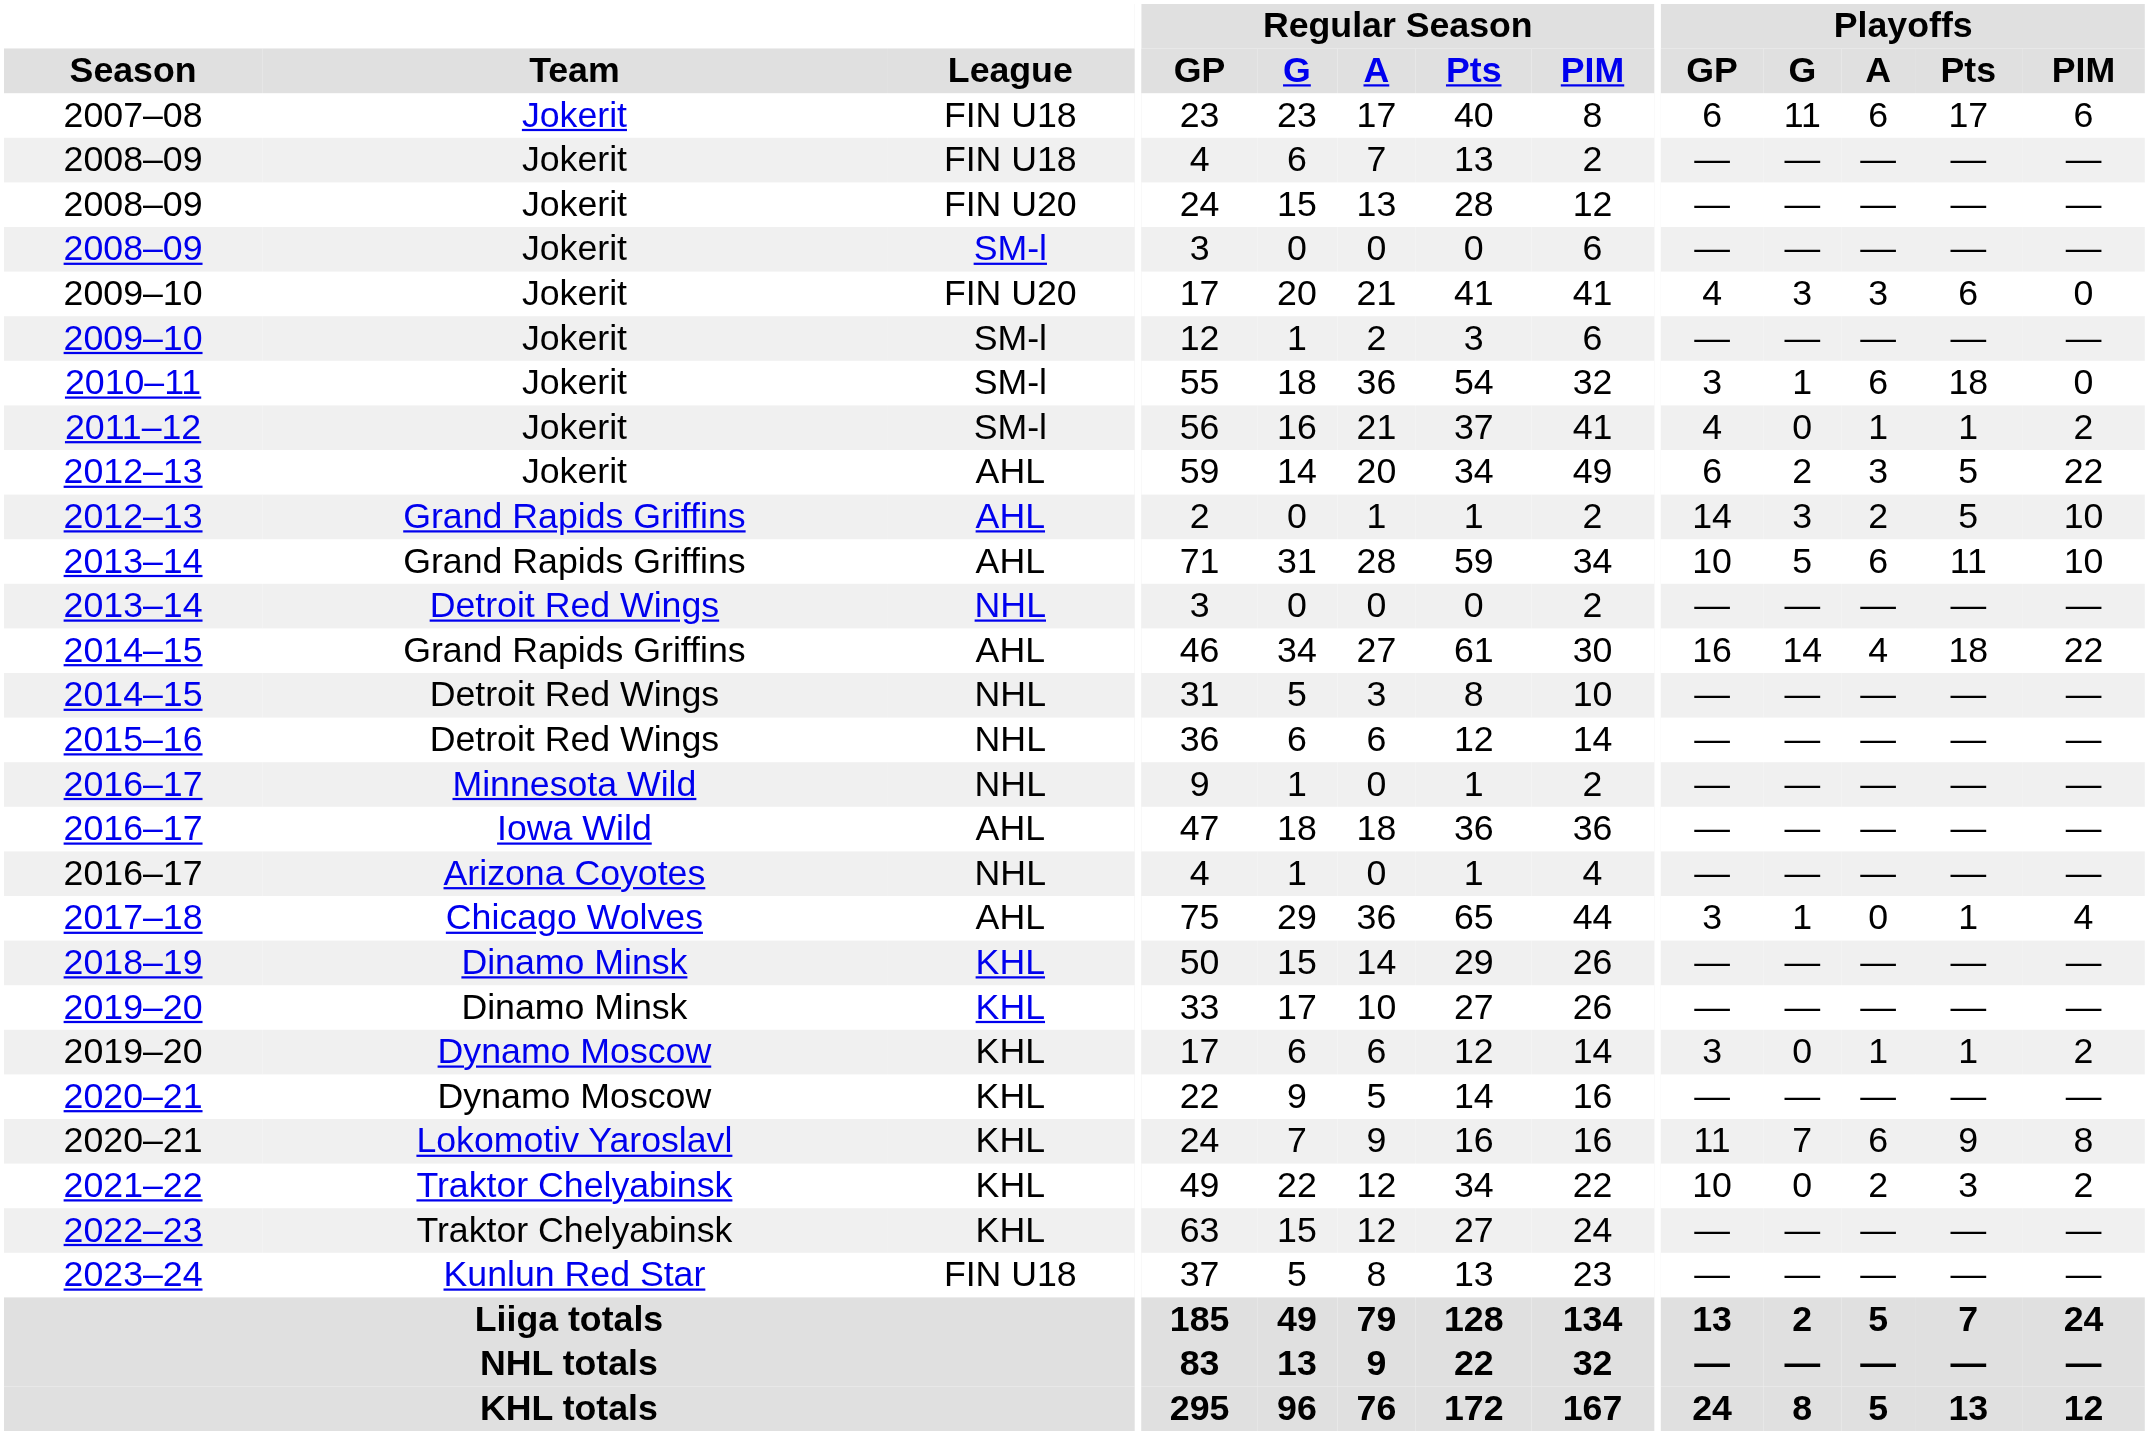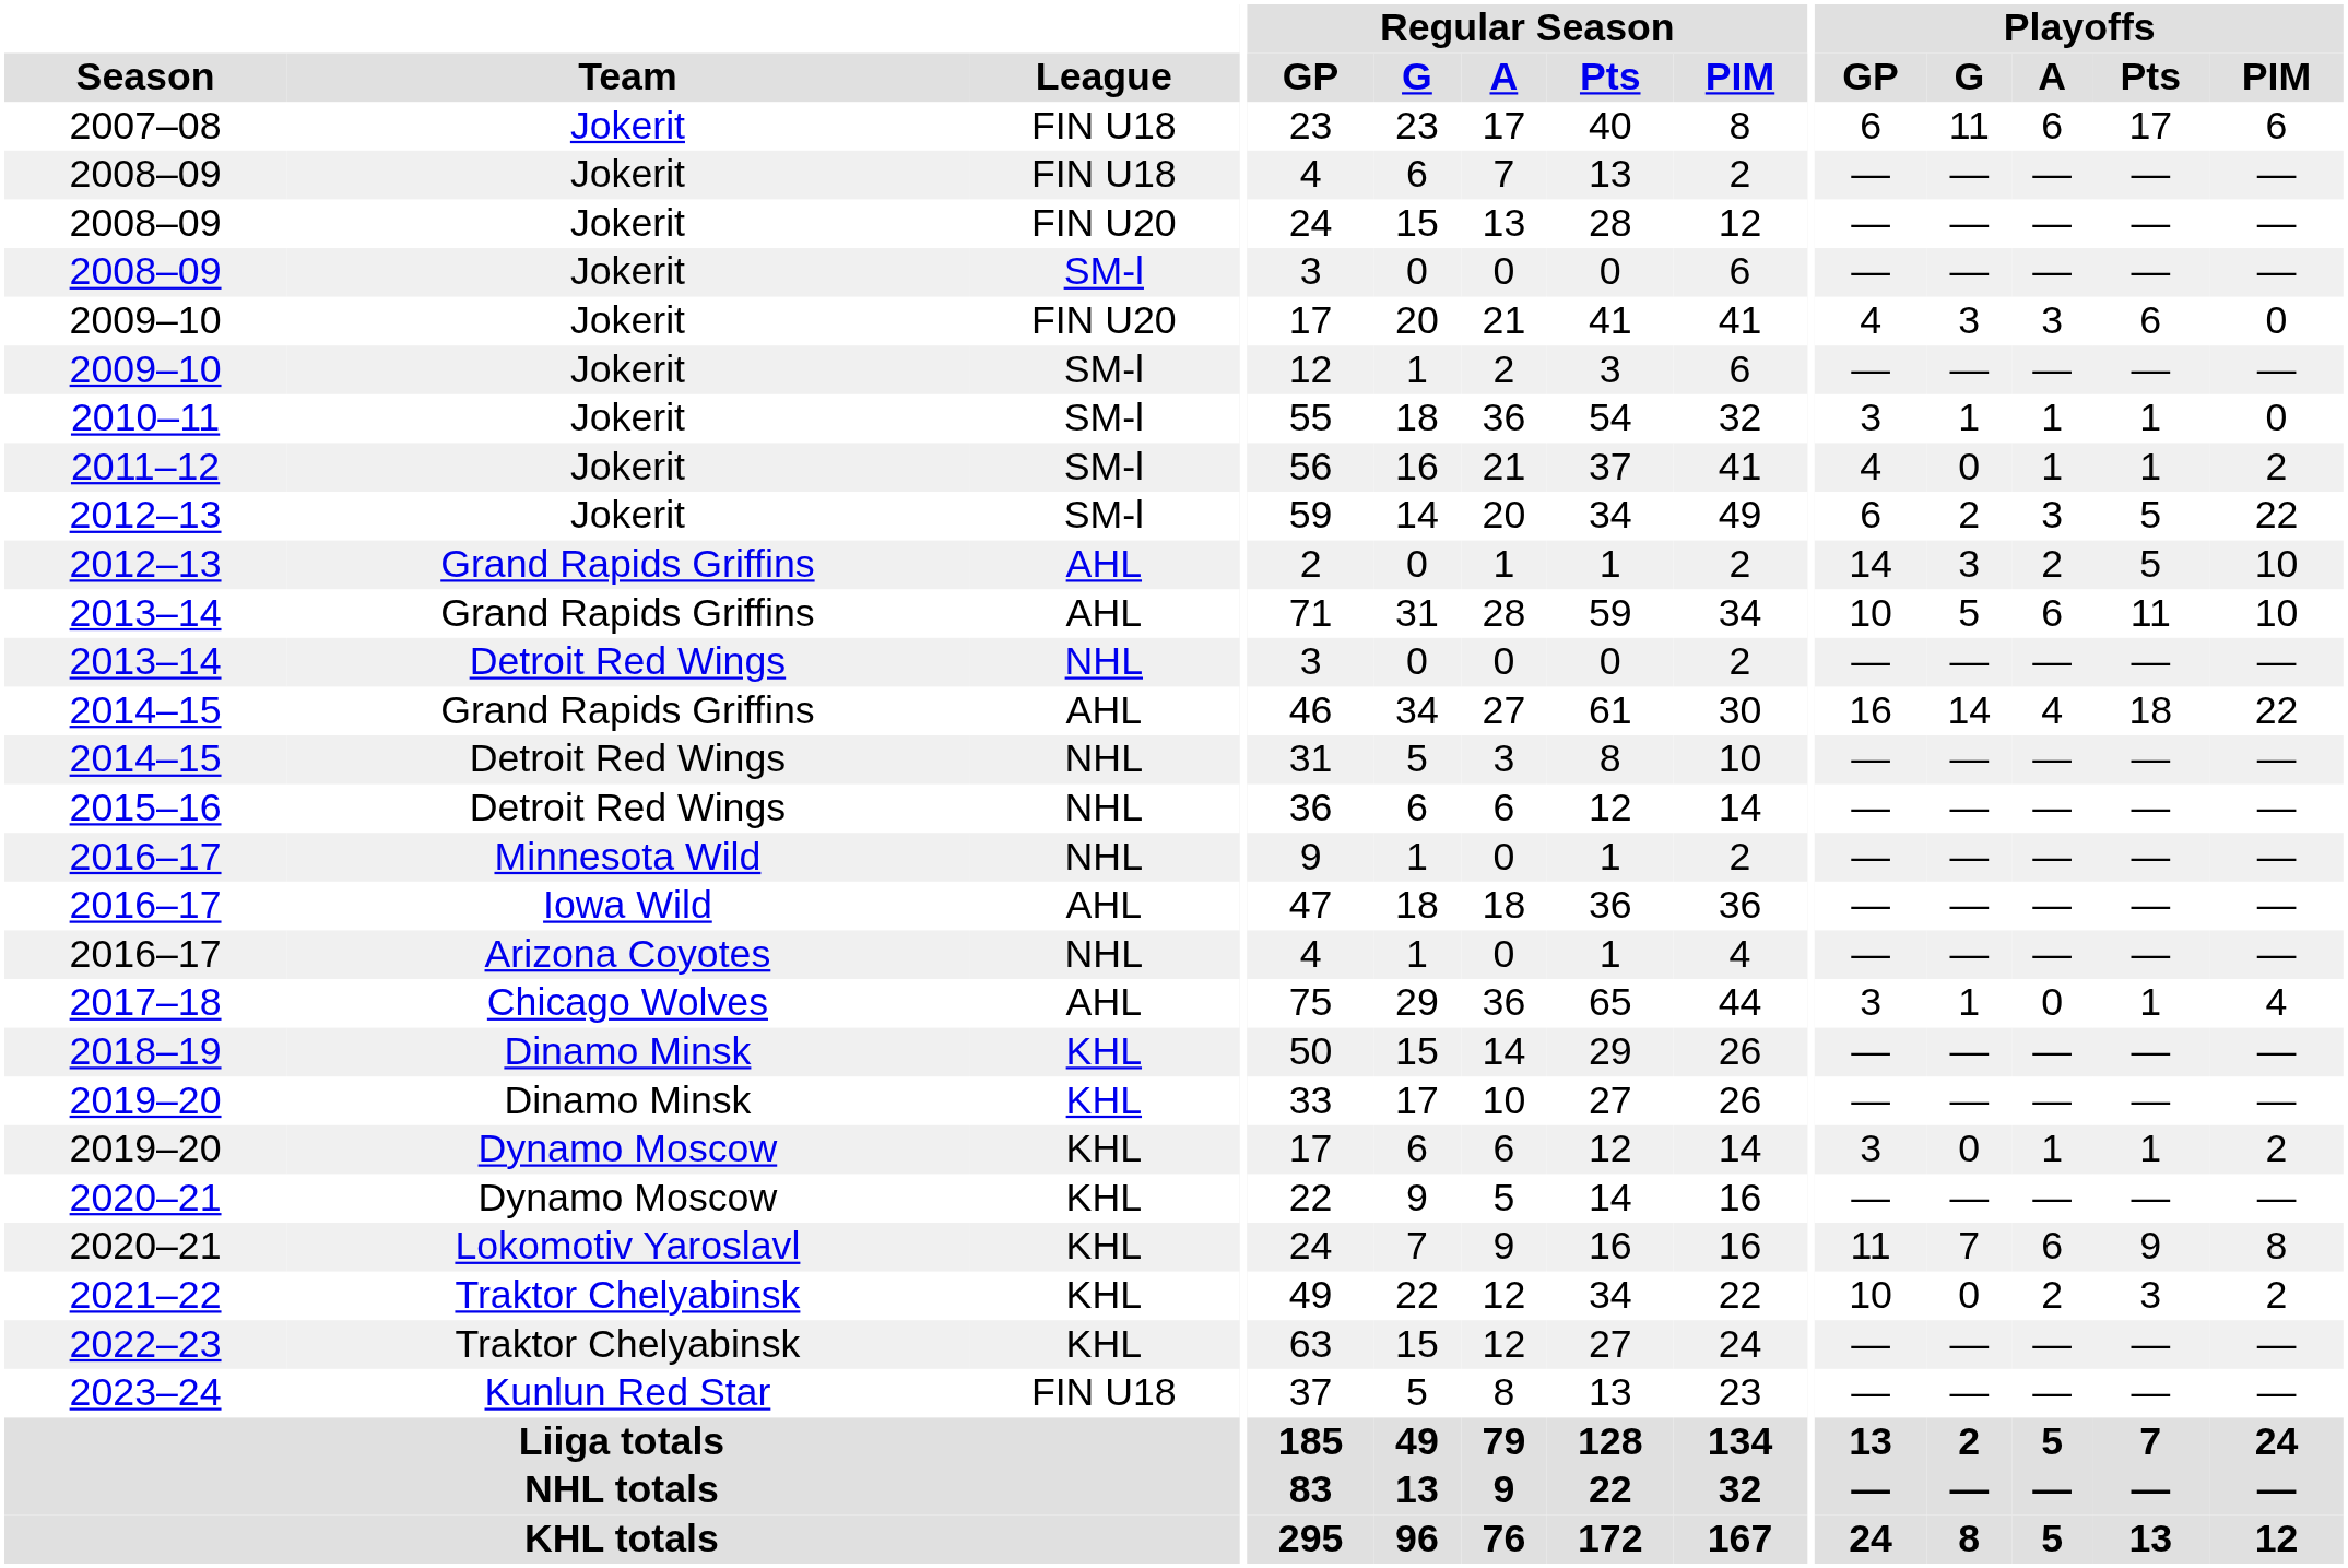 <table border="0" cellpadding="1" cellspacing="0" style="text-align:center; width:60em">
 <tr bgcolor="#e0e0e0">
 <th colspan="3" bgcolor="#ffffff"></th>
 <th rowspan="99" bgcolor="#ffffff"></th>
 <th colspan="5">Regular Season</th>
 <th rowspan="99" bgcolor="#ffffff"></th>
 <th colspan="5">Playoffs</th>
 </tr>
 <tr bgcolor="#e0e0e0">
 <th>Season</th>
 <th>Team</th>
 <th>League</th>
 <th>GP</th>
 <th><a href='#'>G</a></th>
 <th><a href='#'>A</a></th>
 <th><a href='#'>Pts</a></th>
 <th><a href='#'>PIM</a></th>
 <th>GP</th>
 <th>G</th>
 <th>A</th>
 <th>Pts</th>
 <th>PIM</th>
 </tr>
 <tr>
 <td>2007–08</td>
 <td><a href='#'>Jokerit</a></td>
 <td>FIN U18</td>
 <td>23</td>
 <td>23</td>
 <td>17</td>
 <td>40</td>
 <td>8</td>
 <td>6</td>
 <td>11</td>
 <td>6</td>
 <td>17</td>
 <td>6</td>
 </tr>
 <tr bgcolor="#f0f0f0">
 <td>2008–09</td>
 <td>Jokerit</td>
 <td>FIN U18</td>
 <td>4</td>
 <td>6</td>
 <td>7</td>
 <td>13</td>
 <td>2</td>
 <td>—</td>
 <td>—</td>
 <td>—</td>
 <td>—</td>
 <td>—</td>
 </tr>
 <tr>
 <td>2008–09</td>
 <td>Jokerit</td>
 <td>FIN U20</td>
 <td>24</td>
 <td>15</td>
 <td>13</td>
 <td>28</td>
 <td>12</td>
 <td>—</td>
 <td>—</td>
 <td>—</td>
 <td>—</td>
 <td>—</td>
 </tr>
 <tr bgcolor="#f0f0f0">
 <td><a href='#'>2008–09</a></td>
 <td>Jokerit</td>
 <td><a href='#'>SM-l</a></td>
 <td>3</td>
 <td>0</td>
 <td>0</td>
 <td>0</td>
 <td>6</td>
 <td>—</td>
 <td>—</td>
 <td>—</td>
 <td>—</td>
 <td>—</td>
 </tr>
 <tr>
 <td>2009–10</td>
 <td>Jokerit</td>
 <td>FIN U20</td>
 <td>17</td>
 <td>20</td>
 <td>21</td>
 <td>41</td>
 <td>41</td>
 <td>4</td>
 <td>3</td>
 <td>3</td>
 <td>6</td>
 <td>0</td>
 </tr>
 <tr bgcolor="#f0f0f0">
 <td><a href='#'>2009–10</a></td>
 <td>Jokerit</td>
 <td>SM-l</td>
 <td>12</td>
 <td>1</td>
 <td>2</td>
 <td>3</td>
 <td>6</td>
 <td>—</td>
 <td>—</td>
 <td>—</td>
 <td>—</td>
 <td>—</td>
 </tr>
 <tr>
 <td><a href='#'>2010–11</a></td>
 <td>Jokerit</td>
 <td>SM-l</td>
 <td>55</td>
 <td>18</td>
 <td>36</td>
 <td>54</td>
 <td>32</td>
 <td>3</td>
 <td>1</td>
-<td>6</td>
-<td>18</td>
+<td>1</td>
+<td>1</td>
 <td>0</td>
 </tr>
 <tr bgcolor="#f0f0f0">
 <td><a href='#'>2011–12</a></td>
 <td>Jokerit</td>
 <td>SM-l</td>
 <td>56</td>
 <td>16</td>
 <td>21</td>
 <td>37</td>
 <td>41</td>
 <td>4</td>
 <td>0</td>
 <td>1</td>
 <td>1</td>
 <td>2</td>
 </tr>
 <tr>
 <td><a href='#'>2012–13</a></td>
 <td>Jokerit</td>
-<td>AHL</td>
+<td>SM-l</td>
 <td>59</td>
 <td>14</td>
 <td>20</td>
 <td>34</td>
 <td>49</td>
 <td>6</td>
 <td>2</td>
 <td>3</td>
 <td>5</td>
 <td>22</td>
 </tr>
 <tr bgcolor="#f0f0f0">
 <td><a href='#'>2012–13</a></td>
 <td><a href='#'>Grand Rapids Griffins</a></td>
 <td><a href='#'>AHL</a></td>
 <td>2</td>
 <td>0</td>
 <td>1</td>
 <td>1</td>
 <td>2</td>
 <td>14</td>
 <td>3</td>
 <td>2</td>
 <td>5</td>
 <td>10</td>
 </tr>
 <tr>
 <td><a href='#'>2013–14</a></td>
 <td>Grand Rapids Griffins</td>
 <td>AHL</td>
 <td>71</td>
 <td>31</td>
 <td>28</td>
 <td>59</td>
 <td>34</td>
 <td>10</td>
 <td>5</td>
 <td>6</td>
 <td>11</td>
 <td>10</td>
 </tr>
 <tr bgcolor="#f0f0f0">
 <td><a href='#'>2013–14</a></td>
 <td><a href='#'>Detroit Red Wings</a></td>
 <td><a href='#'>NHL</a></td>
 <td>3</td>
 <td>0</td>
 <td>0</td>
 <td>0</td>
 <td>2</td>
 <td>—</td>
 <td>—</td>
 <td>—</td>
 <td>—</td>
 <td>—</td>
 </tr>
 <tr>
 <td><a href='#'>2014–15</a></td>
 <td>Grand Rapids Griffins</td>
 <td>AHL</td>
 <td>46</td>
 <td>34</td>
 <td>27</td>
 <td>61</td>
 <td>30</td>
 <td>16</td>
 <td>14</td>
 <td>4</td>
 <td>18</td>
 <td>22</td>
 </tr>
 <tr bgcolor="#f0f0f0">
 <td><a href='#'>2014–15</a></td>
 <td>Detroit Red Wings</td>
 <td>NHL</td>
 <td>31</td>
 <td>5</td>
 <td>3</td>
 <td>8</td>
 <td>10</td>
 <td>—</td>
 <td>—</td>
 <td>—</td>
 <td>—</td>
 <td>—</td>
 </tr>
 <tr>
 <td><a href='#'>2015–16</a></td>
 <td>Detroit Red Wings</td>
 <td>NHL</td>
 <td>36</td>
 <td>6</td>
 <td>6</td>
 <td>12</td>
 <td>14</td>
 <td>—</td>
 <td>—</td>
 <td>—</td>
 <td>—</td>
 <td>—</td>
 </tr>
 <tr bgcolor="#f0f0f0">
 <td><a href='#'>2016–17</a></td>
 <td><a href='#'>Minnesota Wild</a></td>
 <td>NHL</td>
 <td>9</td>
 <td>1</td>
 <td>0</td>
 <td>1</td>
 <td>2</td>
 <td>—</td>
 <td>—</td>
 <td>—</td>
 <td>—</td>
 <td>—</td>
 </tr>
 <tr>
 <td><a href='#'>2016–17</a></td>
 <td><a href='#'>Iowa Wild</a></td>
 <td>AHL</td>
 <td>47</td>
 <td>18</td>
 <td>18</td>
 <td>36</td>
 <td>36</td>
 <td>—</td>
 <td>—</td>
 <td>—</td>
 <td>—</td>
 <td>—</td>
 </tr>
 <tr bgcolor="#f0f0f0">
 <td>2016–17</td>
 <td><a href='#'>Arizona Coyotes</a></td>
 <td>NHL</td>
 <td>4</td>
 <td>1</td>
 <td>0</td>
 <td>1</td>
 <td>4</td>
 <td>—</td>
 <td>—</td>
 <td>—</td>
 <td>—</td>
 <td>—</td>
 </tr>
 <tr>
 <td><a href='#'>2017–18</a></td>
 <td><a href='#'>Chicago Wolves</a></td>
 <td>AHL</td>
 <td>75</td>
 <td>29</td>
 <td>36</td>
 <td>65</td>
 <td>44</td>
 <td>3</td>
 <td>1</td>
 <td>0</td>
 <td>1</td>
 <td>4</td>
 </tr>
 <tr bgcolor="#f0f0f0">
 <td><a href='#'>2018–19</a></td>
 <td><a href='#'>Dinamo Minsk</a></td>
 <td><a href='#'>KHL</a></td>
 <td>50</td>
 <td>15</td>
 <td>14</td>
 <td>29</td>
 <td>26</td>
 <td>—</td>
 <td>—</td>
 <td>—</td>
 <td>—</td>
 <td>—</td>
 </tr>
 <tr>
 <td><a href='#'>2019–20</a></td>
 <td>Dinamo Minsk</td>
 <td><a href='#'>KHL</a></td>
 <td>33</td>
 <td>17</td>
 <td>10</td>
 <td>27</td>
 <td>26</td>
 <td>—</td>
 <td>—</td>
 <td>—</td>
 <td>—</td>
 <td>—</td>
 </tr>
 <tr bgcolor="#f0f0f0">
 <td>2019–20</td>
 <td><a href='#'>Dynamo Moscow</a></td>
 <td>KHL</td>
 <td>17</td>
 <td>6</td>
 <td>6</td>
 <td>12</td>
 <td>14</td>
 <td>3</td>
 <td>0</td>
 <td>1</td>
 <td>1</td>
 <td>2</td>
 </tr>
 <tr>
 <td><a href='#'>2020–21</a></td>
 <td>Dynamo Moscow</td>
 <td>KHL</td>
 <td>22</td>
 <td>9</td>
 <td>5</td>
 <td>14</td>
 <td>16</td>
 <td>—</td>
 <td>—</td>
 <td>—</td>
 <td>—</td>
 <td>—</td>
 </tr>
 <tr bgcolor="#f0f0f0">
 <td>2020–21</td>
 <td><a href='#'>Lokomotiv Yaroslavl</a></td>
 <td>KHL</td>
 <td>24</td>
 <td>7</td>
 <td>9</td>
 <td>16</td>
 <td>16</td>
 <td>11</td>
 <td>7</td>
 <td>6</td>
 <td>9</td>
 <td>8</td>
 </tr>
 <tr>
 <td><a href='#'>2021–22</a></td>
 <td><a href='#'>Traktor Chelyabinsk</a></td>
 <td>KHL</td>
 <td>49</td>
 <td>22</td>
 <td>12</td>
 <td>34</td>
 <td>22</td>
 <td>10</td>
 <td>0</td>
 <td>2</td>
 <td>3</td>
 <td>2</td>
 </tr>
 <tr bgcolor="#f0f0f0">
 <td><a href='#'>2022–23</a></td>
 <td>Traktor Chelyabinsk</td>
 <td>KHL</td>
 <td>63</td>
 <td>15</td>
 <td>12</td>
 <td>27</td>
 <td>24</td>
 <td>—</td>
 <td>—</td>
 <td>—</td>
 <td>—</td>
 <td>—</td>
 </tr>
 <tr>
 <td><a href='#'>2023–24</a></td>
 <td><a href='#'>Kunlun Red Star</a></td>
 <td>FIN U18</td>
 <td>37</td>
 <td>5</td>
 <td>8</td>
 <td>13</td>
 <td>23</td>
 <td>—</td>
 <td>—</td>
 <td>—</td>
 <td>—</td>
 <td>—</td>
 </tr>
 <tr bgcolor="#e0e0e0">
 <th colspan="3">Liiga totals</th>
 <th>185</th>
 <th>49</th>
 <th>79</th>
 <th>128</th>
 <th>134</th>
 <th>13</th>
 <th>2</th>
 <th>5</th>
 <th>7</th>
 <th>24</th>
 </tr>
 <tr bgcolor="#e0e0e0">
 <th colspan="3">NHL totals</th>
 <th>83</th>
 <th>13</th>
 <th>9</th>
 <th>22</th>
 <th>32</th>
 <th>—</th>
 <th>—</th>
 <th>—</th>
 <th>—</th>
 <th>—</th>
 </tr>
 <tr bgcolor="#e0e0e0">
 <th colspan="3">KHL totals</th>
 <th>295</th>
 <th>96</th>
 <th>76</th>
 <th>172</th>
 <th>167</th>
 <th>24</th>
 <th>8</th>
 <th>5</th>
 <th>13</th>
 <th>12</th>
 </tr>
 </table>
